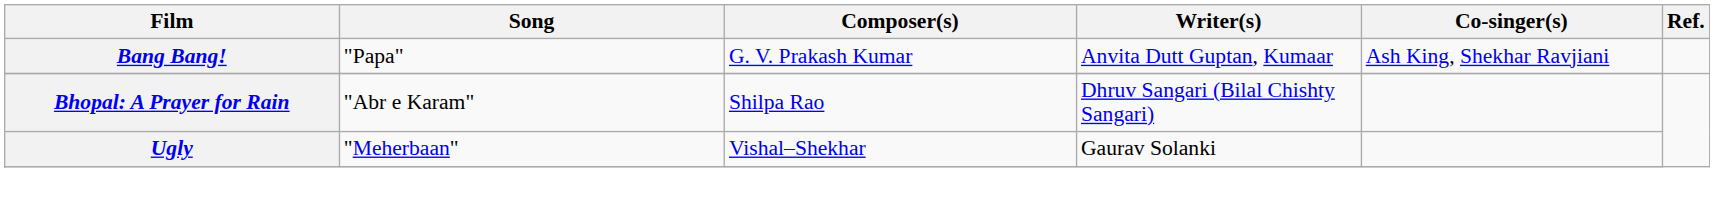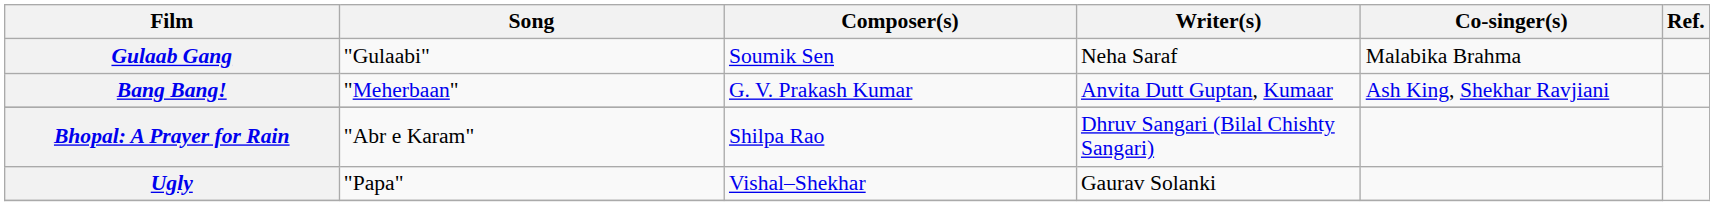 <table class="wikitable plainrowheaders" width="100%" textcolor:#000;">
 <tr>
 <th scope="col" width=20%><strong>Film</strong></th>
 <th scope="col" width=23%><strong>Song</strong></th>
 <th scope="col" width=21%><strong>Composer(s)</strong></th>
 <th scope="col" width=17%><strong>Writer(s)</strong></th>
 <th scope="col" width=18%><strong>Co-singer(s)</strong></th>
 <th scope="col" width=1%><strong>Ref.</strong></th>
 </tr>
 <tr>
+<th><em><a href='#'>Gulaab Gang</a></em></th>
+<td>"Gulaabi"</td>
+<td><a href='#'>Soumik Sen</a></td>
+<td>Neha Saraf</td>
+<td>Malabika Brahma</td>
+<td></td>
+</tr>
+<tr>
 <th><em><a href='#'>Bang Bang!</a></em></th>
-<td>"Papa"</td>
+<td>"<a href='#'>Meherbaan</a>"</td>
 <td><a href='#'>G. V. Prakash Kumar</a></td>
 <td><a href='#'>Anvita Dutt Guptan</a>, <a href='#'>Kumaar</a></td>
 <td><a href='#'>Ash King</a>, <a href='#'>Shekhar Ravjiani</a></td>
 <td></td>
 </tr>
 <tr>
 </tr>
 <tr>
 <th><em><a href='#'>Bhopal: A Prayer for Rain</a></em></th>
 <td>"Abr e Karam"</td>
 <td colspan="1"><a href='#'>Shilpa Rao</a></td>
 <td colspan="1"><a href='#'>Dhruv Sangari (Bilal Chishty Sangari)</a></td>
 <td></td>
 </tr>
 <tr>
 <th><em><a href='#'>Ugly</a></em></th>
-<td>"<a href='#'>Meherbaan</a>"</td>
+<td>"Papa"</td>
 <td><a href='#'>Vishal–Shekhar</a></td>
 <td>Gaurav Solanki</td>
 <td></td>
 </tr>
 <tr>
 </tr>
 </table>
